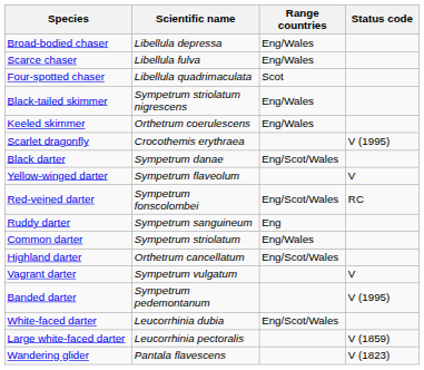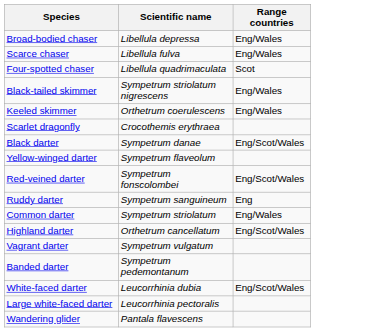 <table class="wikitable">
 <tr>
 <th>Species</th>
 <th>Scientific name</th>
 <th>Range countries</th>
-<th>Status code</th>
 </tr>
 <tr>
 <td style="width:180px"><a href='#'>Broad-bodied chaser</a></td>
 <td style="width:180px"><em>Libellula depressa</em></td>
 <td style="width:120px">Eng/Wales</td>
-<td style="width:100px"></td>
 </tr>
 <tr>
 <td><a href='#'>Scarce chaser</a></td>
 <td><em>Libellula fulva</em></td>
 <td>Eng/Wales</td>
-<td></td>
 </tr>
 <tr>
 <td><a href='#'>Four-spotted chaser</a></td>
 <td><em>Libellula quadrimaculata</em></td>
 <td>Scot</td>
-<td></td>
 </tr>
 <tr>
 <td><a href='#'>Black-tailed skimmer</a></td>
 <td><em>Sympetrum striolatum nigrescens</em></td>
 <td>Eng/Wales</td>
-<td></td>
 </tr>
 <tr>
 <td><a href='#'>Keeled skimmer</a></td>
 <td><em>Orthetrum coerulescens</em></td>
 <td style="width:120px">Eng/Wales</td>
-<td></td>
 </tr>
 <tr>
 <td><a href='#'>Scarlet dragonfly</a></td>
 <td><em>Crocothemis erythraea</em></td>
 <td></td>
-<td>V (1995)</td>
 </tr>
 <tr>
 <td><a href='#'>Black darter</a></td>
 <td><em>Sympetrum danae</em></td>
 <td>Eng/Scot/Wales</td>
-<td></td>
 </tr>
 <tr>
 <td><a href='#'>Yellow-winged darter</a></td>
 <td><em>Sympetrum flaveolum</em></td>
 <td></td>
-<td>V</td>
 </tr>
 <tr>
 <td><a href='#'>Red-veined darter</a></td>
 <td><em>Sympetrum fonscolombei</em></td>
 <td>Eng/Scot/Wales</td>
-<td>RC</td>
 </tr>
 <tr>
 <td><a href='#'>Ruddy darter</a></td>
 <td><em>Sympetrum sanguineum</em></td>
 <td>Eng</td>
-<td></td>
 </tr>
 <tr>
 <td><a href='#'>Common darter</a></td>
 <td><em>Sympetrum striolatum</em></td>
 <td>Eng/Wales</td>
-<td></td>
 </tr>
 <tr>
 <td><a href='#'>Highland darter</a></td>
 <td><em>Orthetrum cancellatum</em></td>
 <td>Eng/Scot/Wales</td>
-<td></td>
 </tr>
 <tr>
 <td><a href='#'>Vagrant darter</a></td>
 <td><em>Sympetrum vulgatum</em></td>
 <td></td>
-<td>V</td>
 </tr>
 <tr>
 <td><a href='#'>Banded darter</a></td>
 <td><em>Sympetrum pedemontanum</em></td>
 <td></td>
-<td>V (1995)</td>
 </tr>
 <tr>
 <td><a href='#'>White-faced darter</a></td>
 <td><em>Leucorrhinia dubia</em></td>
 <td>Eng/Scot/Wales</td>
-<td></td>
 </tr>
 <tr>
 <td><a href='#'>Large white-faced darter</a></td>
 <td><em>Leucorrhinia pectoralis</em></td>
 <td></td>
-<td>V (1859)</td>
 </tr>
 <tr>
 <td><a href='#'>Wandering glider</a></td>
 <td><em>Pantala flavescens</em></td>
 <td></td>
-<td>V (1823)</td>
 </tr>
 </table>
